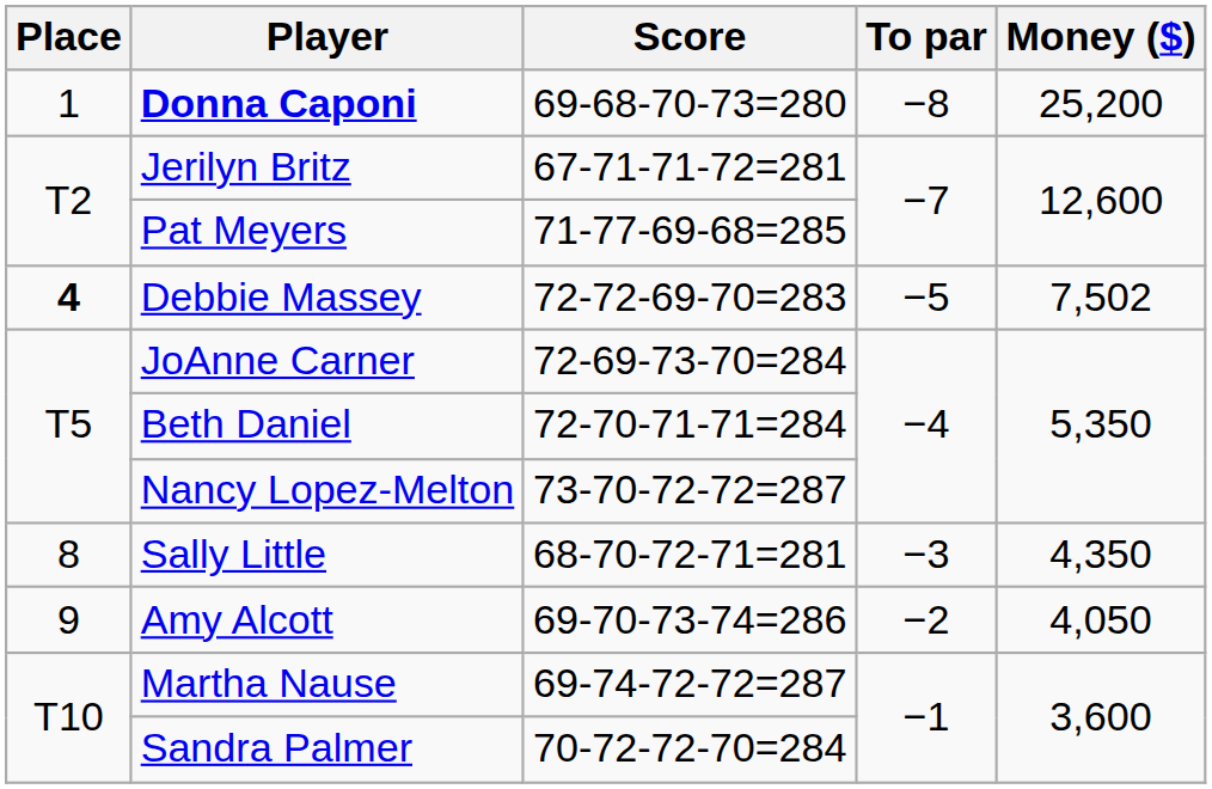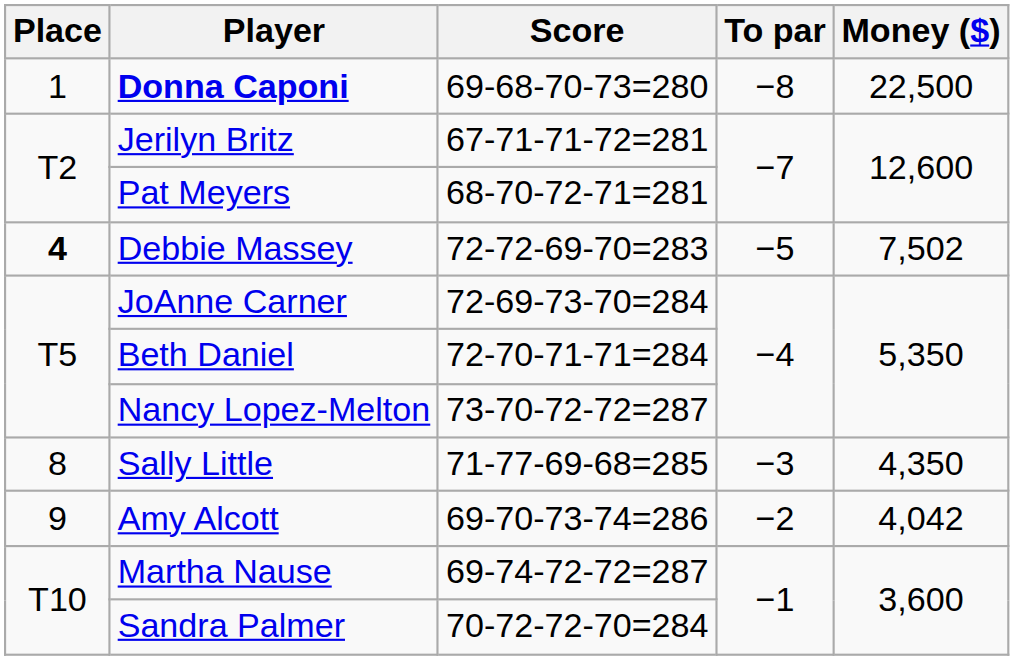 <table class="wikitable">
 <tr>
 <th>Place</th>
 <th>Player</th>
 <th>Score</th>
 <th>To par</th>
 <th>Money (<a href='#'>$</a>)</th>
 </tr>
 <tr>
 <td align=center>1</td>
 <td> <strong><a href='#'>Donna Caponi</a></strong></td>
 <td>69-68-70-73=280</td>
 <td align=center>−8</td>
-<td align=center>25,200</td>
+<td align=center>22,500</td>
 </tr>
 <tr>
 <td align=center rowspan=2>T2</td>
 <td> <a href='#'>Jerilyn Britz</a></td>
 <td>67-71-71-72=281</td>
 <td align=center rowspan=2>−7</td>
 <td align=center rowspan=2>12,600</td>
 </tr>
 <tr>
 <td> <a href='#'>Pat Meyers</a></td>
-<td>71-77-69-68=285</td>
+<td>68-70-72-71=281</td>
 </tr>
 <tr>
 <td align=center><strong>4</strong></td>
 <td> <a href='#'>Debbie Massey</a></td>
 <td>72-72-69-70=283</td>
 <td align=center>−5</td>
 <td align=center>7,502</td>
 </tr>
 <tr>
 <td align=center rowspan=3>T5</td>
 <td> <a href='#'>JoAnne Carner</a></td>
 <td>72-69-73-70=284</td>
 <td align=center rowspan=3>−4</td>
 <td align=center rowspan=3>5,350</td>
 </tr>
 <tr>
 <td> <a href='#'>Beth Daniel</a></td>
 <td>72-70-71-71=284</td>
 </tr>
 <tr>
 <td> <a href='#'>Nancy Lopez-Melton</a></td>
 <td>73-70-72-72=287</td>
 </tr>
 <tr>
 <td align=center>8</td>
 <td> <a href='#'>Sally Little</a></td>
-<td>68-70-72-71=281</td>
+<td>71-77-69-68=285</td>
 <td align=center>−3</td>
 <td align=center>4,350</td>
 </tr>
 <tr>
 <td align=center>9</td>
 <td> <a href='#'>Amy Alcott</a></td>
 <td>69-70-73-74=286</td>
 <td align=center>−2</td>
-<td align=center>4,050</td>
+<td align=center>4,042</td>
 </tr>
 <tr>
 <td align=center rowspan=2>T10</td>
 <td> <a href='#'>Martha Nause</a></td>
 <td>69-74-72-72=287</td>
 <td align=center rowspan=2>−1</td>
 <td align=center rowspan=2>3,600</td>
 </tr>
 <tr>
 <td> <a href='#'>Sandra Palmer</a></td>
 <td>70-72-72-70=284</td>
 </tr>
 </table>
